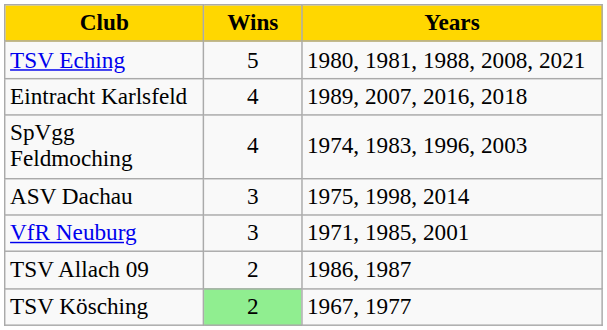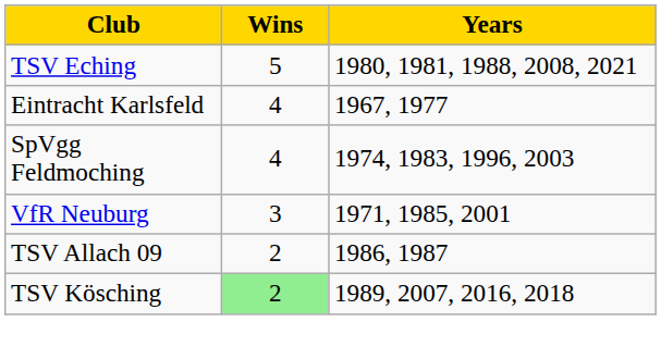 <table class="wikitable">
 <tr align="center" bgcolor="#FFD700">
 <td width="130"><strong>Club</strong></td>
 <td width="60"><strong>Wins</strong></td>
 <td width="200"><strong>Years</strong></td>
 </tr>
 <tr>
 <td><a href='#'>TSV Eching</a></td>
 <td align="center">5</td>
 <td>1980, 1981, 1988, 2008, 2021</td>
 </tr>
 <tr>
 <td>Eintracht Karlsfeld</td>
 <td align="center">4</td>
-<td>1989, 2007, 2016, 2018</td>
+<td>1967, 1977</td>
 </tr>
 <tr>
 <td>SpVgg Feldmoching</td>
 <td align="center">4</td>
 <td>1974, 1983, 1996, 2003</td>
-</tr>
-<tr>
-<td>ASV Dachau</td>
-<td align="center">3</td>
-<td>1975, 1998, 2014</td>
 </tr>
 <tr>
 <td><a href='#'>VfR Neuburg</a></td>
 <td align="center">3</td>
 <td>1971, 1985, 2001</td>
 </tr>
 <tr>
 <td>TSV Allach 09</td>
 <td align="center">2</td>
 <td>1986, 1987</td>
 </tr>
 <tr>
 <td>TSV Kösching</td>
 <td align="center" style="background: lightgreen;">2</td>
-<td>1967, 1977</td>
+<td>1989, 2007, 2016, 2018</td>
 </tr>
 </table>
